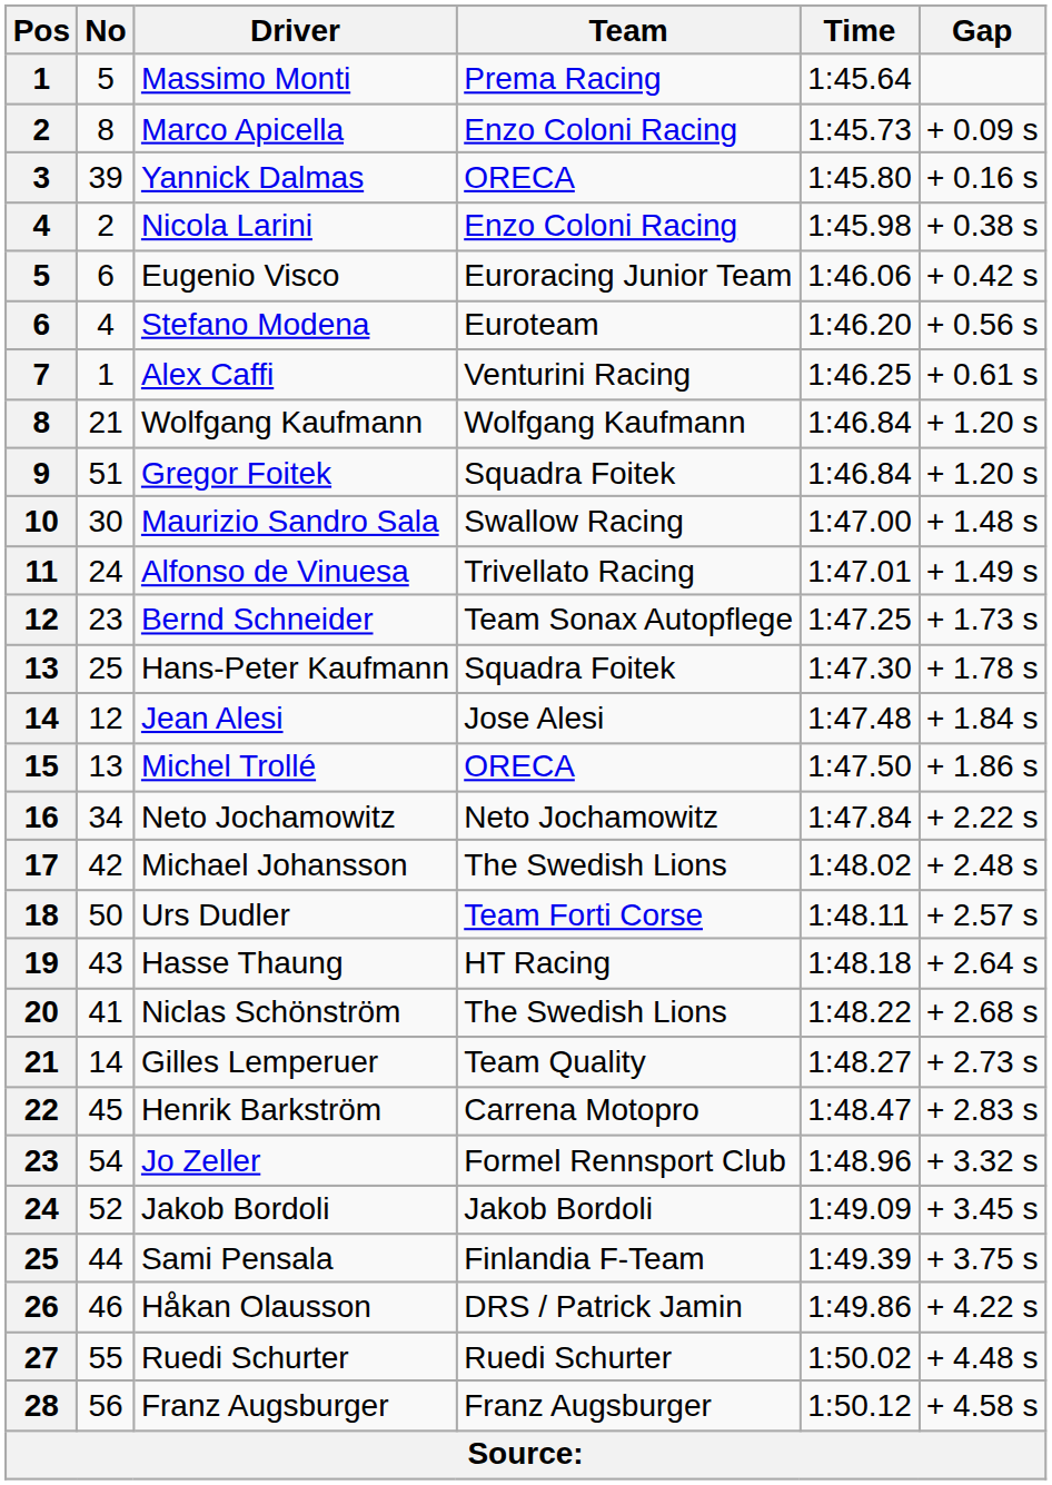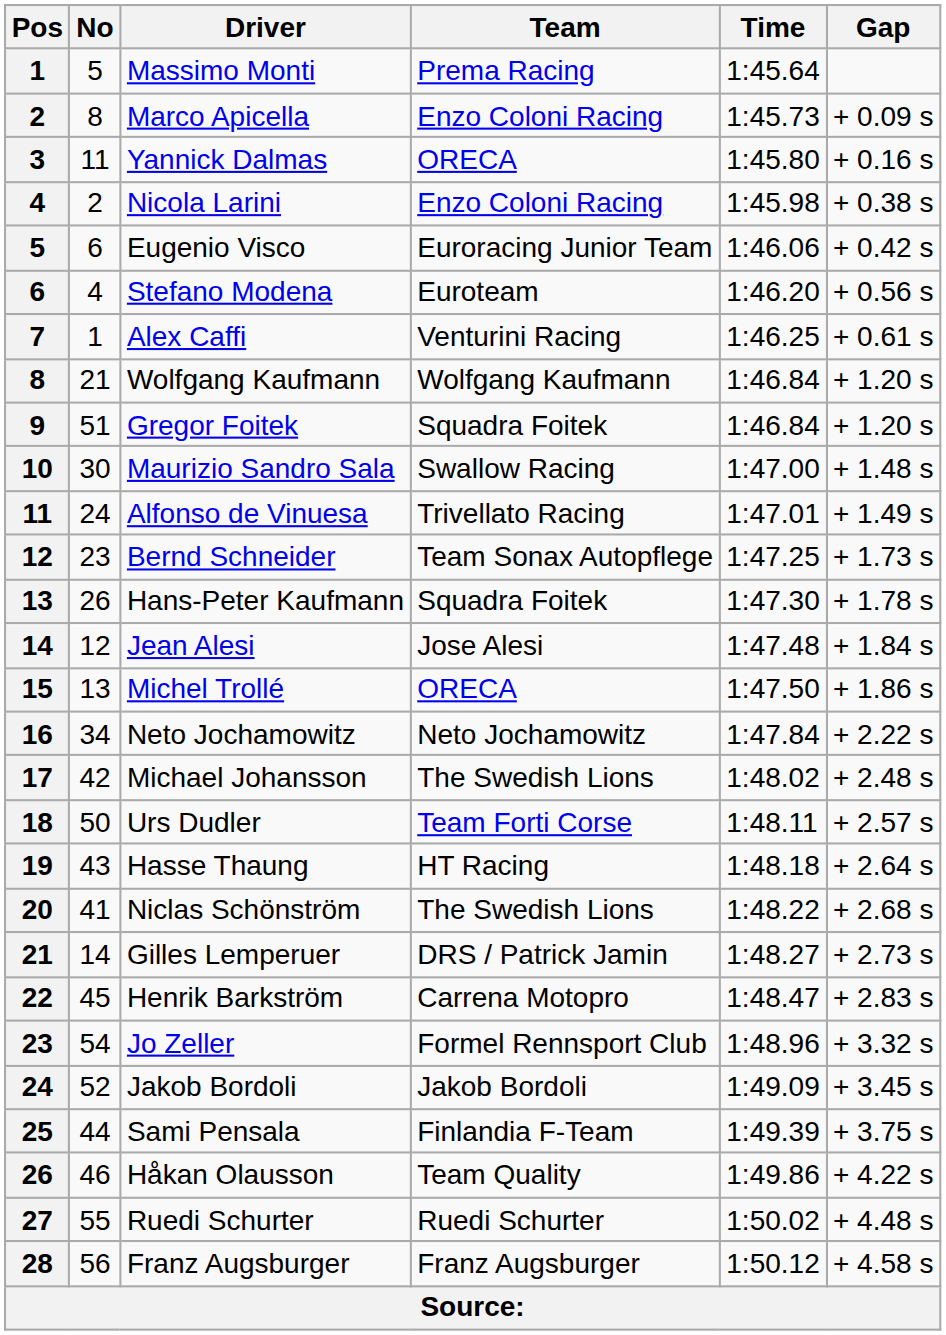 <table class="wikitable" style="font-size: 85%;">
 <tr>
 <th>Pos</th>
 <th>No</th>
 <th>Driver</th>
 <th>Team</th>
 <th>Time</th>
 <th>Gap</th>
 </tr>
 <tr>
 <th>1</th>
 <td align=center>5</td>
 <td> <a href='#'>Massimo Monti</a></td>
 <td><a href='#'>Prema Racing</a></td>
 <td>1:45.64</td>
 <td></td>
 </tr>
 <tr>
 <th>2</th>
 <td align=center>8</td>
 <td> <a href='#'>Marco Apicella</a></td>
 <td><a href='#'>Enzo Coloni Racing</a></td>
 <td>1:45.73</td>
 <td>+ 0.09 s</td>
 </tr>
 <tr>
 <th>3</th>
-<td align=center>39</td>
+<td align=center>11</td>
 <td> <a href='#'>Yannick Dalmas</a></td>
 <td><a href='#'>ORECA</a></td>
 <td>1:45.80</td>
 <td>+ 0.16 s</td>
 </tr>
 <tr>
 <th>4</th>
 <td align=center>2</td>
 <td> <a href='#'>Nicola Larini</a></td>
 <td><a href='#'>Enzo Coloni Racing</a></td>
 <td>1:45.98</td>
 <td>+ 0.38 s</td>
 </tr>
 <tr>
 <th>5</th>
 <td align=center>6</td>
 <td> Eugenio Visco</td>
 <td>Euroracing Junior Team</td>
 <td>1:46.06</td>
 <td>+ 0.42 s</td>
 </tr>
 <tr>
 <th>6</th>
 <td align=center>4</td>
 <td> <a href='#'>Stefano Modena</a></td>
 <td>Euroteam</td>
 <td>1:46.20</td>
 <td>+ 0.56 s</td>
 </tr>
 <tr>
 <th>7</th>
 <td align=center>1</td>
 <td> <a href='#'>Alex Caffi</a></td>
 <td>Venturini Racing</td>
 <td>1:46.25</td>
 <td>+ 0.61 s</td>
 </tr>
 <tr>
 <th>8</th>
 <td align=center>21</td>
 <td> Wolfgang Kaufmann</td>
 <td>Wolfgang Kaufmann</td>
 <td>1:46.84</td>
 <td>+ 1.20 s</td>
 </tr>
 <tr>
 <th>9</th>
 <td align=center>51</td>
 <td> <a href='#'>Gregor Foitek</a></td>
 <td>Squadra Foitek</td>
 <td>1:46.84</td>
 <td>+ 1.20 s</td>
 </tr>
 <tr>
 <th>10</th>
 <td align=center>30</td>
 <td> <a href='#'>Maurizio Sandro Sala</a></td>
 <td>Swallow Racing</td>
 <td>1:47.00</td>
 <td>+ 1.48 s</td>
 </tr>
 <tr>
 <th>11</th>
 <td align=center>24</td>
 <td> <a href='#'>Alfonso de Vinuesa</a></td>
 <td>Trivellato Racing</td>
 <td>1:47.01</td>
 <td>+ 1.49 s</td>
 </tr>
 <tr>
 <th>12</th>
 <td align=center>23</td>
 <td> <a href='#'>Bernd Schneider</a></td>
 <td>Team Sonax Autopflege</td>
 <td>1:47.25</td>
 <td>+ 1.73 s</td>
 </tr>
 <tr>
 <th>13</th>
-<td align=center>25</td>
+<td align=center>26</td>
 <td> Hans-Peter Kaufmann</td>
 <td>Squadra Foitek</td>
 <td>1:47.30</td>
 <td>+ 1.78 s</td>
 </tr>
 <tr>
 <th>14</th>
 <td align=center>12</td>
 <td> <a href='#'>Jean Alesi</a></td>
 <td>Jose Alesi</td>
 <td>1:47.48</td>
 <td>+ 1.84 s</td>
 </tr>
 <tr>
 <th>15</th>
 <td align=center>13</td>
 <td> <a href='#'>Michel Trollé</a></td>
 <td><a href='#'>ORECA</a></td>
 <td>1:47.50</td>
 <td>+ 1.86 s</td>
 </tr>
 <tr>
 <th>16</th>
 <td align=center>34</td>
 <td> Neto Jochamowitz</td>
 <td>Neto Jochamowitz</td>
 <td>1:47.84</td>
 <td>+ 2.22 s</td>
 </tr>
 <tr>
 <th>17</th>
 <td align=center>42</td>
 <td> Michael Johansson</td>
 <td>The Swedish Lions</td>
 <td>1:48.02</td>
 <td>+ 2.48 s</td>
 </tr>
 <tr>
 <th>18</th>
 <td align=center>50</td>
 <td> Urs Dudler</td>
 <td><a href='#'>Team Forti Corse</a></td>
 <td>1:48.11</td>
 <td>+ 2.57 s</td>
 </tr>
 <tr>
 <th>19</th>
 <td align=center>43</td>
 <td> Hasse Thaung</td>
 <td>HT Racing</td>
 <td>1:48.18</td>
 <td>+ 2.64 s</td>
 </tr>
 <tr>
 <th>20</th>
 <td align=center>41</td>
 <td> Niclas Schönström</td>
 <td>The Swedish Lions</td>
 <td>1:48.22</td>
 <td>+ 2.68 s</td>
 </tr>
 <tr>
 <th>21</th>
 <td align=center>14</td>
 <td> Gilles Lemperuer</td>
-<td>Team Quality</td>
+<td>DRS / Patrick Jamin</td>
 <td>1:48.27</td>
 <td>+ 2.73 s</td>
 </tr>
 <tr>
 <th>22</th>
 <td align=center>45</td>
 <td> Henrik Barkström</td>
 <td>Carrena Motopro</td>
 <td>1:48.47</td>
 <td>+ 2.83 s</td>
 </tr>
 <tr>
 <th>23</th>
 <td align=center>54</td>
 <td> <a href='#'>Jo Zeller</a></td>
 <td>Formel Rennsport Club</td>
 <td>1:48.96</td>
 <td>+ 3.32 s</td>
 </tr>
 <tr>
 <th>24</th>
 <td align=center>52</td>
 <td> Jakob Bordoli</td>
 <td>Jakob Bordoli</td>
 <td>1:49.09</td>
 <td>+ 3.45 s</td>
 </tr>
 <tr>
 <th>25</th>
 <td align=center>44</td>
 <td> Sami Pensala</td>
 <td>Finlandia F-Team</td>
 <td>1:49.39</td>
 <td>+ 3.75 s</td>
 </tr>
 <tr>
 <th>26</th>
 <td align=center>46</td>
 <td> Håkan Olausson</td>
-<td>DRS / Patrick Jamin</td>
+<td>Team Quality</td>
 <td>1:49.86</td>
 <td>+ 4.22 s</td>
 </tr>
 <tr>
 <th>27</th>
 <td align=center>55</td>
 <td> Ruedi Schurter</td>
 <td>Ruedi Schurter</td>
 <td>1:50.02</td>
 <td>+ 4.48 s</td>
 </tr>
 <tr>
 <th>28</th>
 <td align=center>56</td>
 <td> Franz Augsburger</td>
 <td>Franz Augsburger</td>
 <td>1:50.12</td>
 <td>+ 4.58 s</td>
 </tr>
 <tr>
 <th colspan=6>Source:</th>
 </tr>
 </table>
